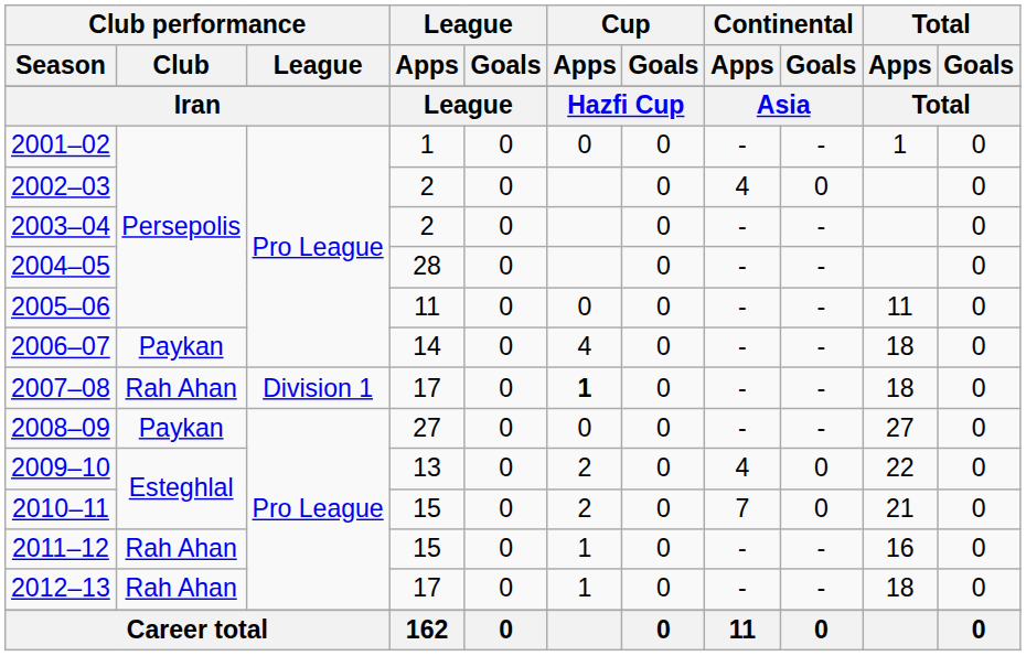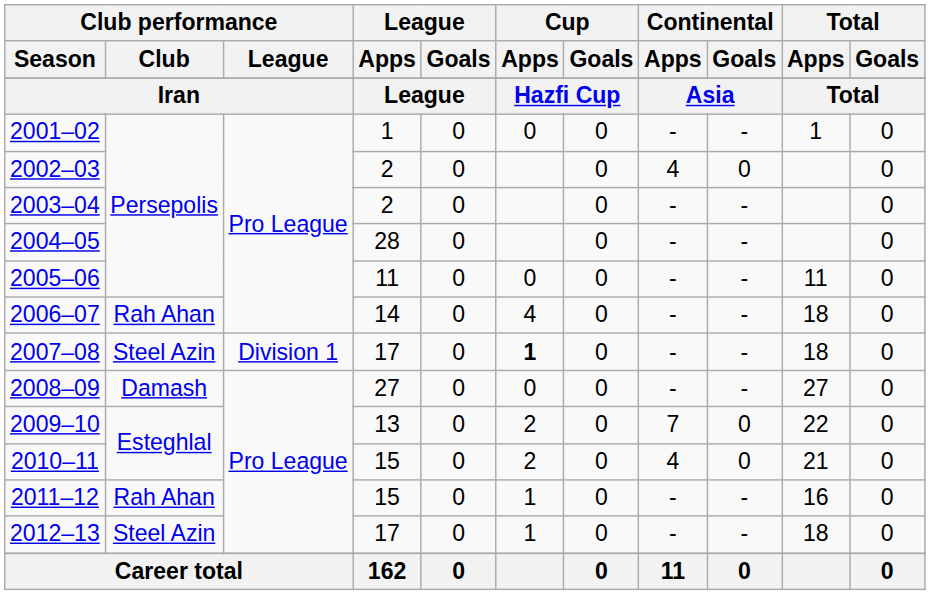 <table class="wikitable" style="text-align:center">
 <tr>
 <th colspan=3>Club performance</th>
 <th colspan=2>League</th>
 <th colspan=2>Cup</th>
 <th colspan=2>Continental</th>
 <th colspan=2>Total</th>
 </tr>
 <tr>
 <th>Season</th>
 <th>Club</th>
 <th>League</th>
 <th>Apps</th>
 <th>Goals</th>
 <th>Apps</th>
 <th>Goals</th>
 <th>Apps</th>
 <th>Goals</th>
 <th>Apps</th>
 <th>Goals</th>
 </tr>
 <tr>
 </tr>
 <tr>
 <th colspan=3>Iran</th>
 <th colspan=2>League</th>
 <th colspan=2><a href='#'>Hazfi Cup</a></th>
 <th colspan=2><a href='#'>Asia</a></th>
 <th colspan=2>Total</th>
 </tr>
 <tr>
 <td><a href='#'>2001–02</a></td>
 <td rowspan="5"><a href='#'>Persepolis</a></td>
 <td rowspan="6"><a href='#'>Pro League</a></td>
 <td>1</td>
 <td>0</td>
 <td>0</td>
 <td>0</td>
 <td>-</td>
 <td>-</td>
 <td>1</td>
 <td>0</td>
 </tr>
 <tr>
 <td><a href='#'>2002–03</a></td>
 <td>2</td>
 <td>0</td>
 <td></td>
 <td>0</td>
 <td>4</td>
 <td>0</td>
 <td></td>
 <td>0</td>
 </tr>
 <tr>
 <td><a href='#'>2003–04</a></td>
 <td>2</td>
 <td>0</td>
 <td></td>
 <td>0</td>
 <td>-</td>
 <td>-</td>
 <td></td>
 <td>0</td>
 </tr>
 <tr>
 <td><a href='#'>2004–05</a></td>
 <td>28</td>
 <td>0</td>
 <td></td>
 <td>0</td>
 <td>-</td>
 <td>-</td>
 <td></td>
 <td>0</td>
 </tr>
 <tr>
 <td><a href='#'>2005–06</a></td>
 <td>11</td>
 <td>0</td>
 <td>0</td>
 <td>0</td>
 <td>-</td>
 <td>-</td>
 <td>11</td>
 <td>0</td>
 </tr>
 <tr>
 <td><a href='#'>2006–07</a></td>
-<td rowspan="1"><a href='#'>Paykan</a></td>
+<td rowspan="1"><a href='#'>Rah Ahan</a></td>
 <td>14</td>
 <td>0</td>
 <td>4</td>
 <td>0</td>
 <td>-</td>
 <td>-</td>
 <td>18</td>
 <td>0</td>
 </tr>
 <tr>
 <td><a href='#'>2007–08</a></td>
-<td rowspan="1"><a href='#'>Rah Ahan</a></td>
+<td rowspan="1"><a href='#'>Steel Azin</a></td>
 <td rowspan="1"><a href='#'>Division 1</a></td>
 <td>17</td>
 <td>0</td>
 <td><strong>1</strong></td>
 <td>0</td>
 <td>-</td>
 <td>-</td>
 <td>18</td>
 <td>0</td>
 </tr>
 <tr>
 <td><a href='#'>2008–09</a></td>
-<td rowspan="1"><a href='#'>Paykan</a></td>
+<td><a href='#'>Damash</a></td>
 <td rowspan="5"><a href='#'>Pro League</a></td>
 <td>27</td>
 <td>0</td>
 <td>0</td>
 <td>0</td>
 <td>-</td>
 <td>-</td>
 <td>27</td>
 <td>0</td>
 </tr>
 <tr>
 <td><a href='#'>2009–10</a></td>
 <td rowspan="2"><a href='#'>Esteghlal</a></td>
 <td>13</td>
 <td>0</td>
 <td>2</td>
 <td>0</td>
-<td>4</td>
+<td>7</td>
 <td>0</td>
 <td>22</td>
 <td>0</td>
 </tr>
 <tr>
 <td><a href='#'>2010–11</a></td>
 <td>15</td>
 <td>0</td>
 <td>2</td>
 <td>0</td>
-<td>7</td>
+<td>4</td>
 <td>0</td>
 <td>21</td>
 <td>0</td>
 </tr>
 <tr>
 <td><a href='#'>2011–12</a></td>
 <td rowspan="1"><a href='#'>Rah Ahan</a></td>
 <td>15</td>
 <td>0</td>
 <td>1</td>
 <td>0</td>
 <td>-</td>
 <td>-</td>
 <td>16</td>
 <td>0</td>
 </tr>
 <tr>
 <td><a href='#'>2012–13</a></td>
-<td rowspan="1"><a href='#'>Rah Ahan</a></td>
+<td rowspan="1"><a href='#'>Steel Azin</a></td>
 <td>17</td>
 <td>0</td>
 <td>1</td>
 <td>0</td>
 <td>-</td>
 <td>-</td>
 <td>18</td>
 <td>0</td>
 </tr>
 <tr>
 </tr>
 <tr>
 <th colspan=3>Career total</th>
 <th>162</th>
 <th>0</th>
 <th></th>
 <th>0</th>
 <th>11</th>
 <th>0</th>
 <th></th>
 <th>0</th>
 </tr>
 </table>
